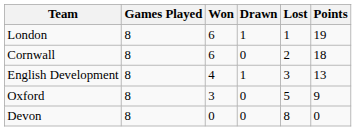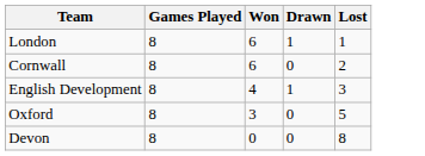 <table class="wikitable">
 <tr>
 <th>Team</th>
 <th>Games Played</th>
 <th>Won</th>
 <th>Drawn</th>
 <th>Lost</th>
-<th>Points</th>
 </tr>
 <tr>
 <td>London</td>
 <td>8</td>
 <td>6</td>
 <td>1</td>
 <td>1</td>
-<td>19</td>
 </tr>
 <tr>
 <td>Cornwall</td>
 <td>8</td>
 <td>6</td>
 <td>0</td>
 <td>2</td>
-<td>18</td>
 </tr>
 <tr>
 <td>English Development</td>
 <td>8</td>
 <td>4</td>
 <td>1</td>
 <td>3</td>
-<td>13</td>
 </tr>
 <tr>
 <td>Oxford</td>
 <td>8</td>
 <td>3</td>
 <td>0</td>
 <td>5</td>
-<td>9</td>
 </tr>
 <tr>
 <td>Devon</td>
 <td>8</td>
 <td>0</td>
 <td>0</td>
 <td>8</td>
-<td>0</td>
 </tr>
 </table>
